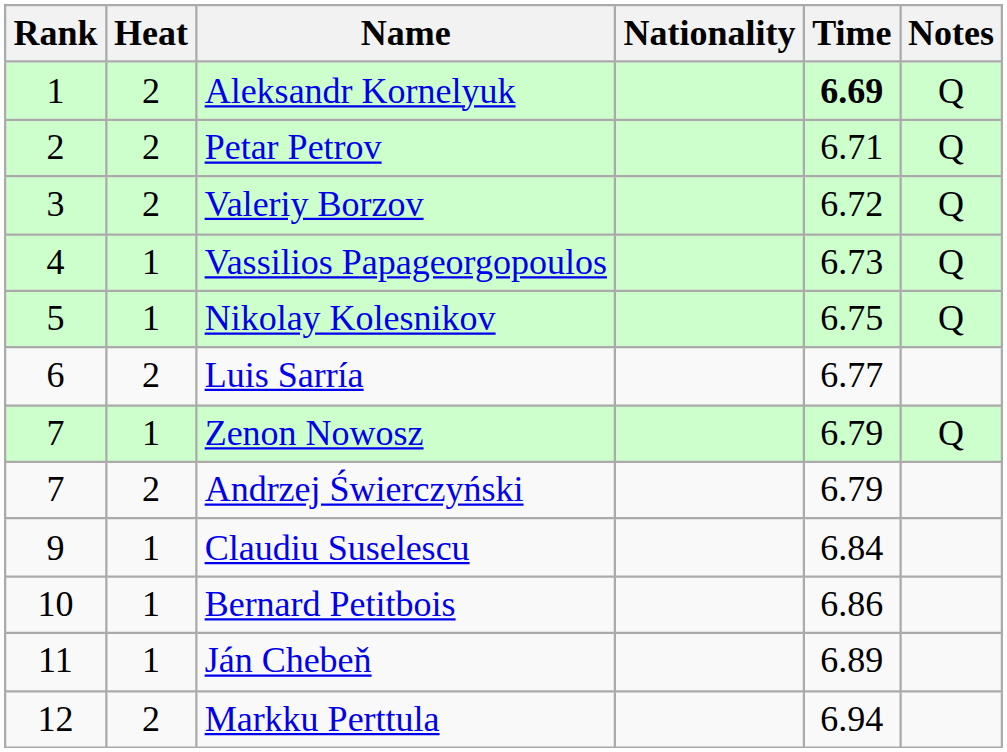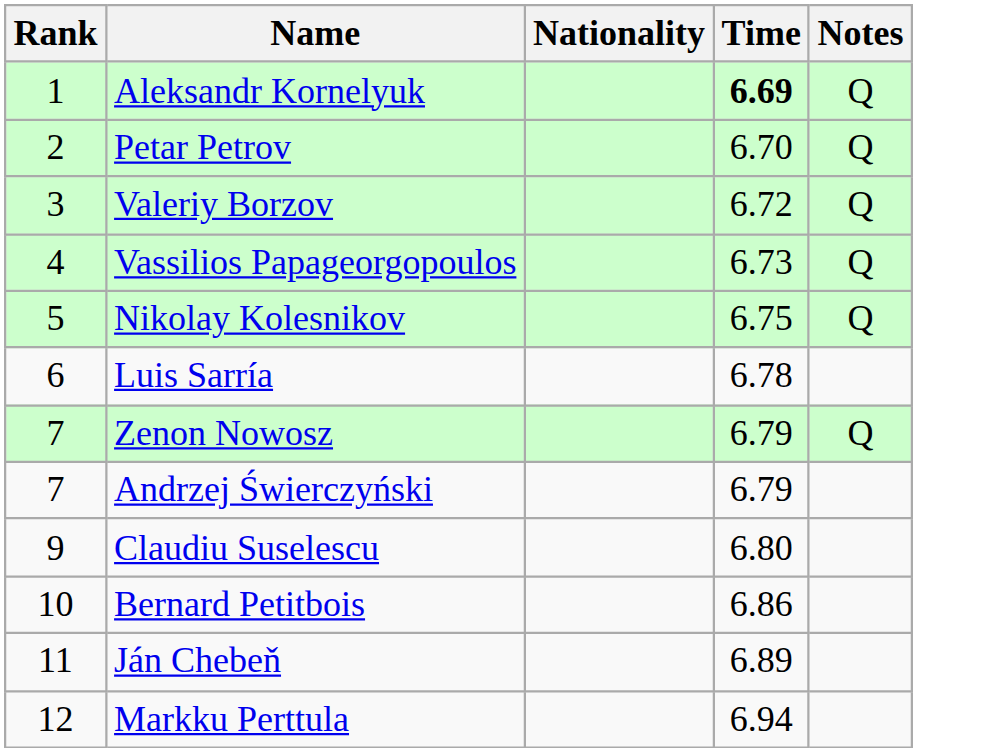 <table class="wikitable sortable" style="text-align:center">
 <tr>
 <th>Rank</th>
-<th>Heat</th>
 <th>Name</th>
 <th>Nationality</th>
 <th>Time</th>
 <th>Notes</th>
 </tr>
 <tr bgcolor=ccffcc>
 <td>1</td>
-<td>2</td>
 <td align="left"><a href='#'>Aleksandr Kornelyuk</a></td>
 <td align=left></td>
 <td><strong>6.69</strong></td>
 <td>Q</td>
 </tr>
 <tr bgcolor=ccffcc>
 <td>2</td>
-<td>2</td>
 <td align="left"><a href='#'>Petar Petrov</a></td>
 <td align=left></td>
-<td>6.71</td>
+<td>6.70</td>
 <td>Q</td>
 </tr>
 <tr bgcolor=ccffcc>
 <td>3</td>
-<td>2</td>
 <td align="left"><a href='#'>Valeriy Borzov</a></td>
 <td align=left></td>
 <td>6.72</td>
 <td>Q</td>
 </tr>
 <tr bgcolor=ccffcc>
 <td>4</td>
-<td>1</td>
 <td align="left"><a href='#'>Vassilios Papageorgopoulos</a></td>
 <td align=left></td>
 <td>6.73</td>
 <td>Q</td>
 </tr>
 <tr bgcolor=ccffcc>
 <td>5</td>
-<td>1</td>
 <td align="left"><a href='#'>Nikolay Kolesnikov</a></td>
 <td align=left></td>
 <td>6.75</td>
 <td>Q</td>
 </tr>
 <tr>
 <td>6</td>
-<td>2</td>
 <td align="left"><a href='#'>Luis Sarría</a></td>
 <td align=left></td>
-<td>6.77</td>
+<td>6.78</td>
 <td></td>
 </tr>
 <tr bgcolor=ccffcc>
 <td>7</td>
-<td>1</td>
 <td align="left"><a href='#'>Zenon Nowosz</a></td>
 <td align=left></td>
 <td>6.79</td>
 <td>Q</td>
 </tr>
 <tr>
 <td>7</td>
-<td>2</td>
 <td align="left"><a href='#'>Andrzej Świerczyński</a></td>
 <td align=left></td>
 <td>6.79</td>
 <td></td>
 </tr>
 <tr>
 <td>9</td>
-<td>1</td>
 <td align="left"><a href='#'>Claudiu Suselescu</a></td>
 <td align=left></td>
-<td>6.84</td>
+<td>6.80</td>
 <td></td>
 </tr>
 <tr>
 <td>10</td>
-<td>1</td>
 <td align="left"><a href='#'>Bernard Petitbois</a></td>
 <td align=left></td>
 <td>6.86</td>
 <td></td>
 </tr>
 <tr>
 <td>11</td>
-<td>1</td>
 <td align="left"><a href='#'>Ján Chebeň</a></td>
 <td align=left></td>
 <td>6.89</td>
 <td></td>
 </tr>
 <tr>
 <td>12</td>
-<td>2</td>
 <td align="left"><a href='#'>Markku Perttula</a></td>
 <td align=left></td>
 <td>6.94</td>
 <td></td>
 </tr>
 </table>
